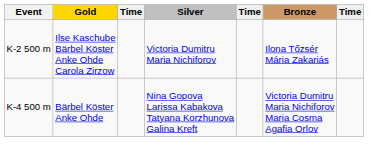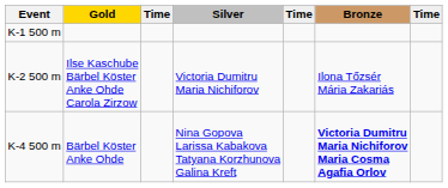 <table class="wikitable">
 <tr>
 <th>Event</th>
 <td align=center bgcolor="gold"><strong>Gold</strong></td>
 <td align=center bgcolor="EFEFEF"><strong>Time</strong></td>
 <td align=center bgcolor="silver"><strong>Silver</strong></td>
 <td align=center bgcolor="EFEFEF"><strong>Time</strong></td>
 <td align=center bgcolor="CC9966"><strong>Bronze</strong></td>
 <td align=center bgcolor="EFEFEF"><strong>Time</strong></td>
+</tr>
+<tr>
+<td>K-1 500 m</td>
+<td></td>
+<td></td>
+<td></td>
+<td></td>
+<td></td>
+<td></td>
 </tr>
 <tr>
 <td>K-2 500 m</td>
 <td><br><a href='#'>Ilse Kaschube</a><br><a href='#'>Bärbel Köster</a><br><a href='#'>Anke Ohde</a><br><a href='#'>Carola Zirzow</a></td>
 <td></td>
 <td><br><a href='#'>Victoria Dumitru</a><br><a href='#'>Maria Nichiforov</a></td>
 <td></td>
 <td><br><a href='#'>Ilona Tőzsér</a><br><a href='#'>Mária Zakariás</a></td>
 <td></td>
 </tr>
 <tr>
 <td>K-4 500 m</td>
 <td><br><a href='#'>Bärbel Köster</a><br><a href='#'>Anke Ohde</a></td>
 <td></td>
 <td><br><a href='#'>Nina Gopova</a><br><a href='#'>Larissa Kabakova</a><br><a href='#'>Tatyana Korzhunova</a><br><a href='#'>Galina Kreft</a></td>
 <td></td>
-<td><br><a href='#'>Victoria Dumitru</a><br><a href='#'>Maria Nichiforov</a><br><a href='#'>Maria Cosma</a><br><a href='#'>Agafia Orlov</a></td>
+<td><strong><br><a href='#'>Victoria Dumitru</a><br><a href='#'>Maria Nichiforov</a><br><a href='#'>Maria Cosma</a><br><a href='#'>Agafia Orlov</a></strong></td>
 <td></td>
 </tr>
 </table>
